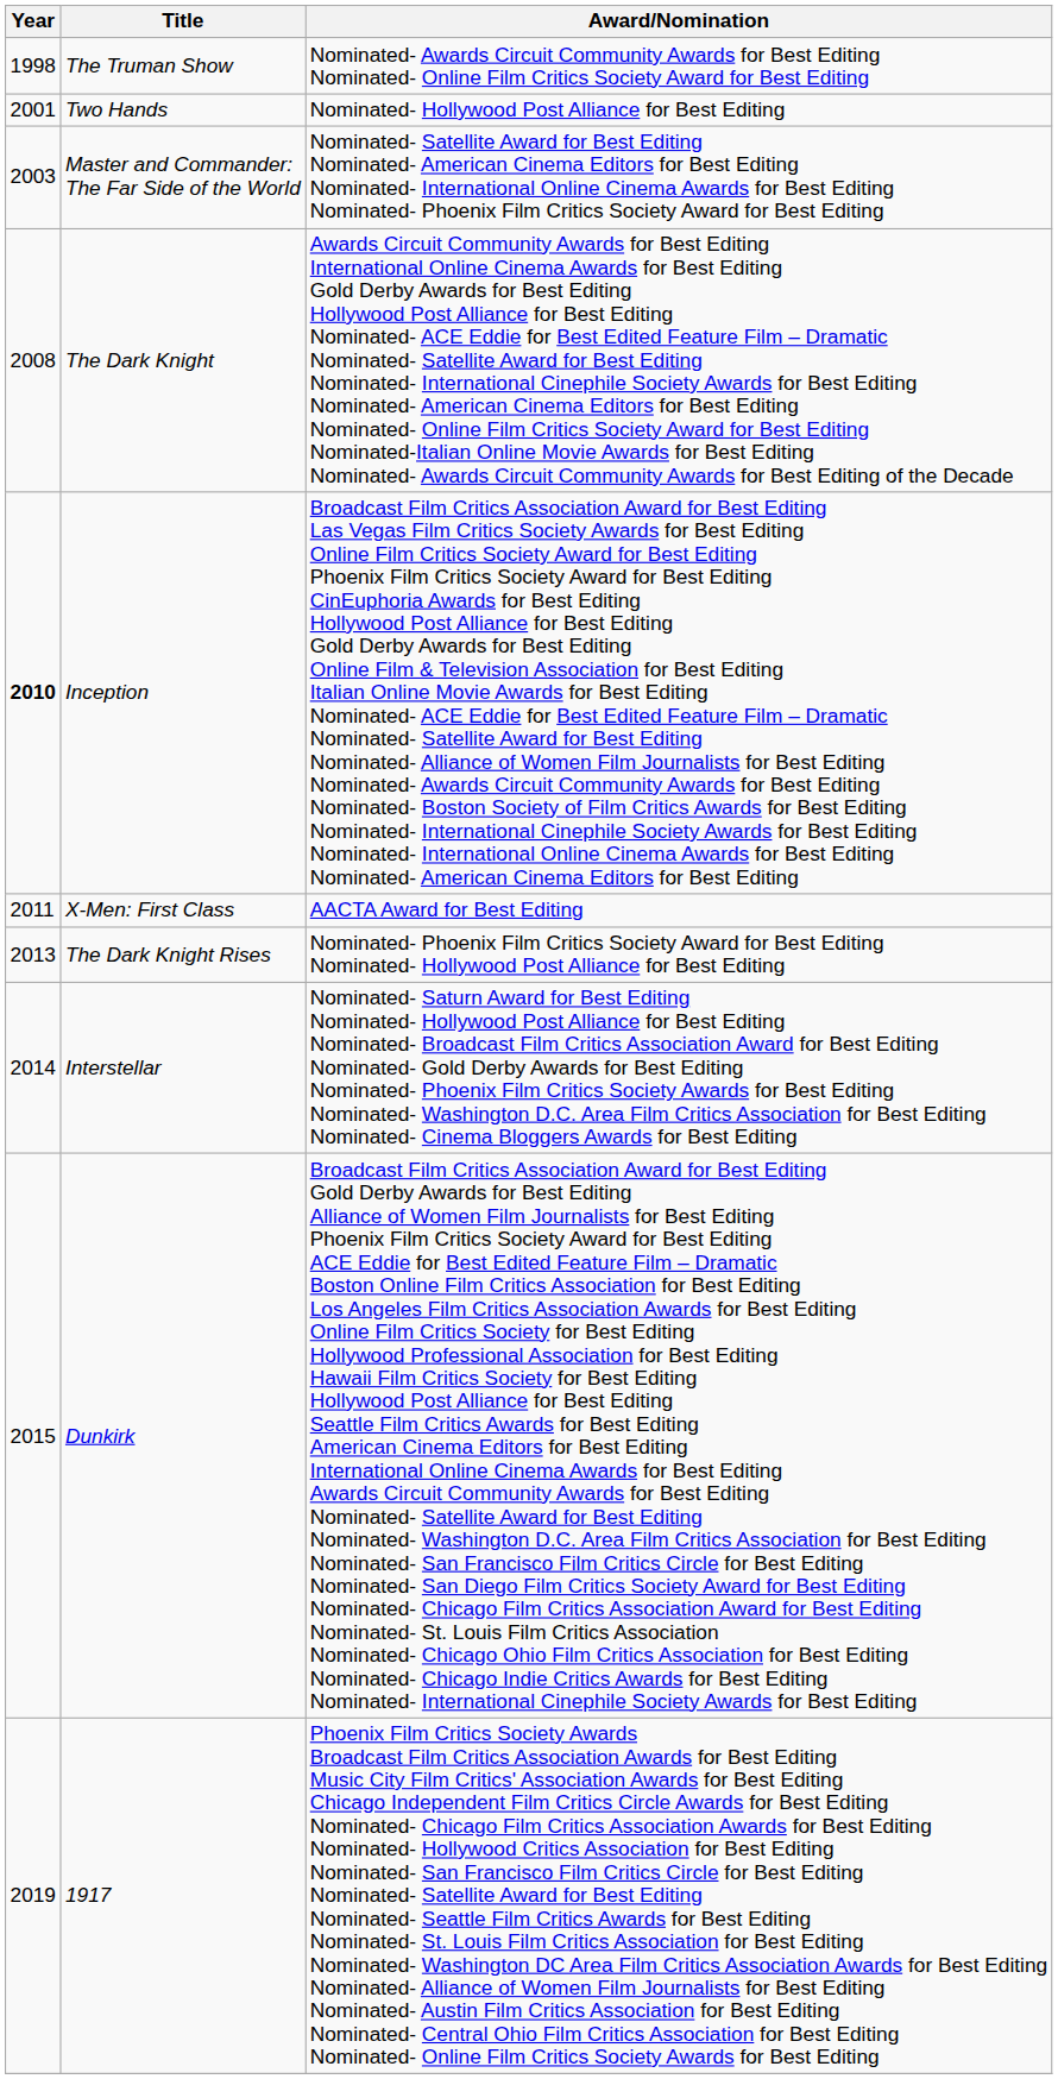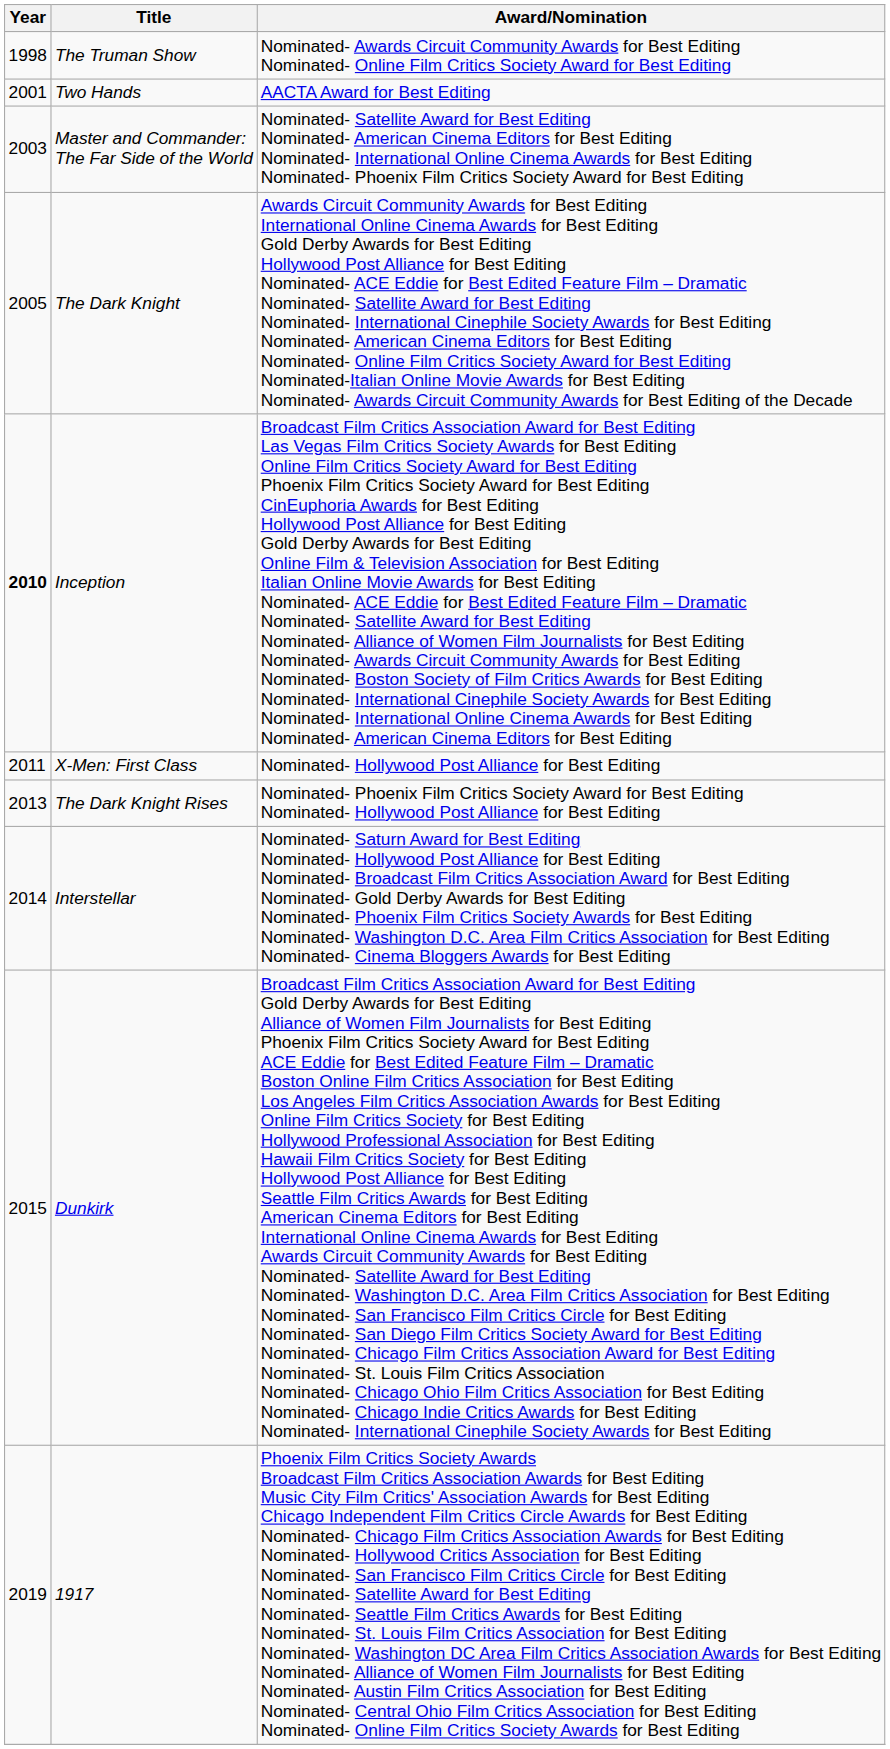 <table class="wikitable">
 <tr>
 <th>Year</th>
 <th>Title</th>
 <th>Award/Nomination</th>
 </tr>
 <tr>
 <td>1998</td>
 <td><em>The Truman Show</em></td>
 <td>Nominated- <a href='#'>Awards Circuit Community Awards</a> for Best Editing<br>Nominated- <a href='#'>Online Film Critics Society Award for Best Editing</a></td>
 </tr>
 <tr>
 <td>2001</td>
 <td><em>Two Hands</em></td>
-<td>Nominated- <a href='#'>Hollywood Post Alliance</a> for Best Editing</td>
+<td><a href='#'>AACTA Award for Best Editing</a></td>
 </tr>
 <tr>
 <td>2003</td>
 <td><em>Master and Commander:<br>The Far Side of the World</em></td>
 <td>Nominated- <a href='#'>Satellite Award for Best Editing</a><br>Nominated- <a href='#'>American Cinema Editors</a> for Best Editing<br>Nominated- <a href='#'>International Online Cinema Awards</a> for Best Editing<br>Nominated- Phoenix Film Critics Society Award for Best Editing</td>
 </tr>
 <tr>
-<td>2008</td>
+<td>2005</td>
 <td><em>The Dark Knight</em></td>
 <td><a href='#'>Awards Circuit Community Awards</a> for Best Editing<br><a href='#'>International Online Cinema Awards</a> for Best Editing<br>Gold Derby Awards for Best Editing<br><a href='#'>Hollywood Post Alliance</a> for Best Editing<br>Nominated- <a href='#'>ACE Eddie</a> for <a href='#'>Best Edited Feature Film – Dramatic</a><br>Nominated- <a href='#'>Satellite Award for Best Editing</a><br>Nominated- <a href='#'>International Cinephile Society Awards</a> for Best Editing<br>Nominated- <a href='#'>American Cinema Editors</a> for Best Editing<br>Nominated- <a href='#'>Online Film Critics Society Award for Best Editing</a><br>Nominated-<a href='#'>Italian Online Movie Awards</a> for Best Editing<br>Nominated- <a href='#'>Awards Circuit Community Awards</a> for Best Editing of the Decade</td>
 </tr>
 <tr>
 <td><strong>2010</strong></td>
 <td><em>Inception</em></td>
 <td><a href='#'>Broadcast Film Critics Association Award for Best Editing</a><br><a href='#'>Las Vegas Film Critics Society Awards</a> for Best Editing<br><a href='#'>Online Film Critics Society Award for Best Editing</a><br>Phoenix Film Critics Society Award for Best Editing<br><a href='#'>CinEuphoria Awards</a> for Best Editing<br><a href='#'>Hollywood Post Alliance</a> for Best Editing<br>Gold Derby Awards for Best Editing<br><a href='#'>Online Film & Television Association</a> for Best Editing<br><a href='#'>Italian Online Movie Awards</a> for Best Editing<br>Nominated- <a href='#'>ACE Eddie</a> for <a href='#'>Best Edited Feature Film – Dramatic</a><br>Nominated- <a href='#'>Satellite Award for Best Editing</a><br>Nominated- <a href='#'>Alliance of Women Film Journalists</a> for Best Editing<br>Nominated- <a href='#'>Awards Circuit Community Awards</a> for Best Editing<br>Nominated- <a href='#'>Boston Society of Film Critics Awards</a> for Best Editing<br>Nominated- <a href='#'>International Cinephile Society Awards</a> for Best Editing<br>Nominated- <a href='#'>International Online Cinema Awards</a> for Best Editing<br>Nominated- <a href='#'>American Cinema Editors</a> for Best Editing</td>
 </tr>
 <tr>
 <td>2011</td>
 <td><em>X-Men: First Class</em></td>
-<td><a href='#'>AACTA Award for Best Editing</a></td>
+<td>Nominated- <a href='#'>Hollywood Post Alliance</a> for Best Editing</td>
 </tr>
 <tr>
 <td>2013</td>
 <td><em>The Dark Knight Rises</em></td>
 <td>Nominated- Phoenix Film Critics Society Award for Best Editing<br>Nominated- <a href='#'>Hollywood Post Alliance</a> for Best Editing</td>
 </tr>
 <tr>
 <td>2014</td>
 <td><em>Interstellar</em></td>
 <td>Nominated- <a href='#'>Saturn Award for Best Editing</a><br>Nominated- <a href='#'>Hollywood Post Alliance</a> for Best Editing<br>Nominated- <a href='#'>Broadcast Film Critics Association Award</a> for Best Editing<br>Nominated- Gold Derby Awards for Best Editing<br>Nominated- <a href='#'>Phoenix Film Critics Society Awards</a> for Best Editing<br>Nominated- <a href='#'>Washington D.C. Area Film Critics Association</a> for Best Editing<br>Nominated- <a href='#'>Cinema Bloggers Awards</a> for Best Editing</td>
 </tr>
 <tr>
 <td>2015</td>
 <td><em><a href='#'>Dunkirk</a></em></td>
 <td><a href='#'>Broadcast Film Critics Association Award for Best Editing</a><br>Gold Derby Awards for Best Editing<br><a href='#'>Alliance of Women Film Journalists</a> for Best Editing<br>Phoenix Film Critics Society Award for Best Editing<br><a href='#'>ACE Eddie</a> for <a href='#'>Best Edited Feature Film – Dramatic</a><br><a href='#'>Boston Online Film Critics Association</a> for Best Editing<br><a href='#'>Los Angeles Film Critics Association Awards</a> for Best Editing<br><a href='#'>Online Film Critics Society</a> for Best Editing<br><a href='#'>Hollywood Professional Association</a> for Best Editing<br><a href='#'>Hawaii Film Critics Society</a> for Best Editing<br><a href='#'>Hollywood Post Alliance</a> for Best Editing<br><a href='#'>Seattle Film Critics Awards</a> for Best Editing<br><a href='#'>American Cinema Editors</a> for Best Editing<br><a href='#'>International Online Cinema Awards</a> for Best Editing<br><a href='#'>Awards Circuit Community Awards</a> for Best Editing<br>Nominated- <a href='#'>Satellite Award for Best Editing</a><br>Nominated- <a href='#'>Washington D.C. Area Film Critics Association</a> for Best Editing<br>Nominated- <a href='#'>San Francisco Film Critics Circle</a> for Best Editing<br>Nominated- <a href='#'>San Diego Film Critics Society Award for Best Editing</a><br>Nominated- <a href='#'>Chicago Film Critics Association Award for Best Editing</a><br>Nominated- St. Louis Film Critics Association<br>Nominated- <a href='#'>Chicago Ohio Film Critics Association</a> for Best Editing<br>Nominated- <a href='#'>Chicago Indie Critics Awards</a> for Best Editing<br>Nominated- <a href='#'>International Cinephile Society Awards</a> for Best Editing</td>
 </tr>
 <tr>
 <td>2019</td>
 <td><em>1917</em></td>
 <td><a href='#'>Phoenix Film Critics Society Awards</a><br><a href='#'>Broadcast Film Critics Association Awards</a> for Best Editing<br><a href='#'>Music City Film Critics' Association Awards</a> for Best Editing<br><a href='#'>Chicago Independent Film Critics Circle Awards</a> for Best Editing<br>Nominated- <a href='#'>Chicago Film Critics Association Awards</a> for Best Editing<br>Nominated- <a href='#'>Hollywood Critics Association</a> for Best Editing<br>Nominated- <a href='#'>San Francisco Film Critics Circle</a> for Best Editing<br>Nominated- <a href='#'>Satellite Award for Best Editing</a><br>Nominated- <a href='#'>Seattle Film Critics Awards</a> for Best Editing<br>Nominated- <a href='#'>St. Louis Film Critics Association</a> for Best Editing<br>Nominated- <a href='#'>Washington DC Area Film Critics Association Awards</a> for Best Editing<br>Nominated- <a href='#'>Alliance of Women Film Journalists</a> for Best Editing<br>Nominated- <a href='#'>Austin Film Critics Association</a> for Best Editing<br>Nominated- <a href='#'>Central Ohio Film Critics Association</a> for Best Editing<br>Nominated- <a href='#'>Online Film Critics Society Awards</a> for Best Editing</td>
 </tr>
 <tr>
 </tr>
 </table>
